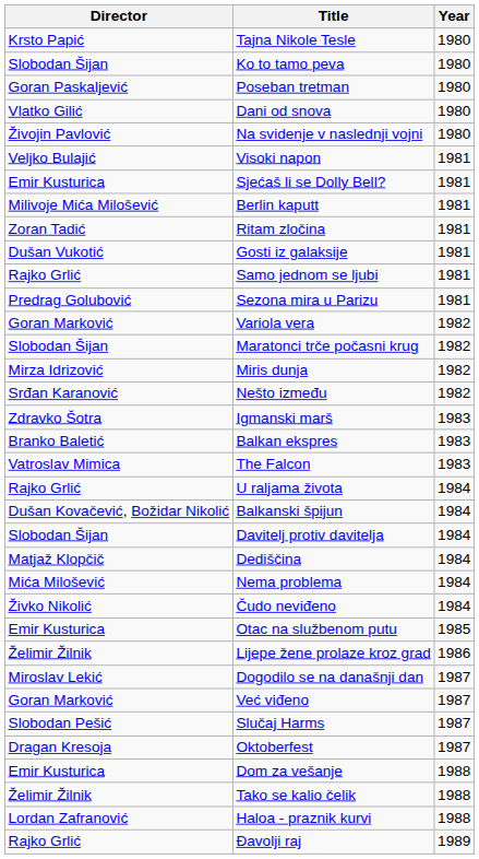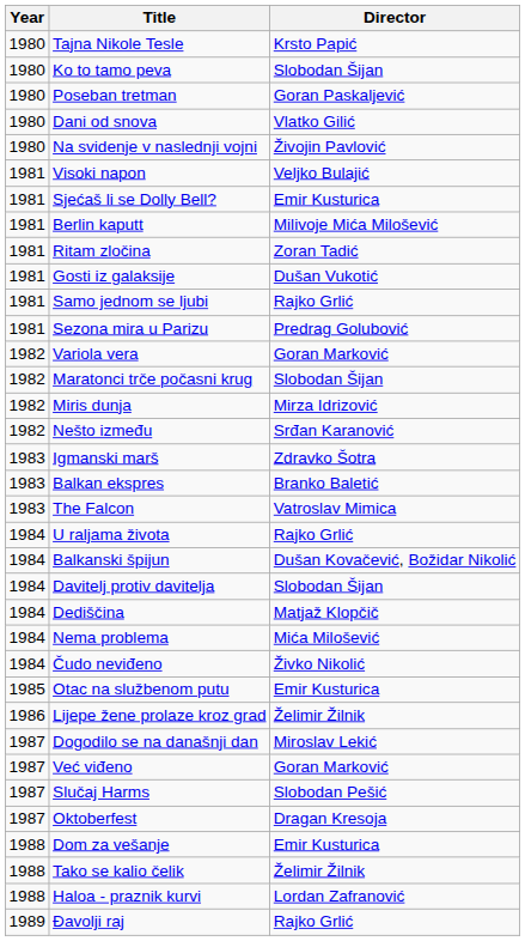 <table class="wikitable">
 <tr>
+<th>Year</th>
+<th>Title</th>
 <th>Director</th>
-<th>Title</th>
-<th>Year</th>
 </tr>
 <tr>
+<td>1980</td>
+<td><a href='#'>Tajna Nikole Tesle</a></td>
 <td><a href='#'>Krsto Papić</a></td>
-<td><a href='#'>Tajna Nikole Tesle</a></td>
-<td>1980</td>
 </tr>
 <tr>
+<td>1980</td>
+<td><a href='#'>Ko to tamo peva</a></td>
 <td><a href='#'>Slobodan Šijan</a></td>
-<td><a href='#'>Ko to tamo peva</a></td>
-<td>1980</td>
 </tr>
 <tr>
+<td>1980</td>
+<td><a href='#'>Poseban tretman</a></td>
 <td><a href='#'>Goran Paskaljević</a></td>
-<td><a href='#'>Poseban tretman</a></td>
-<td>1980</td>
 </tr>
 <tr>
+<td>1980</td>
+<td><a href='#'>Dani od snova</a></td>
 <td><a href='#'>Vlatko Gilić</a></td>
-<td><a href='#'>Dani od snova</a></td>
-<td>1980</td>
 </tr>
 <tr>
+<td>1980</td>
+<td><a href='#'>Na svidenje v naslednji vojni</a></td>
 <td><a href='#'>Živojin Pavlović</a></td>
-<td><a href='#'>Na svidenje v naslednji vojni</a></td>
-<td>1980</td>
 </tr>
 <tr>
+<td>1981</td>
+<td><a href='#'>Visoki napon</a></td>
 <td><a href='#'>Veljko Bulajić</a></td>
-<td><a href='#'>Visoki napon</a></td>
-<td>1981</td>
 </tr>
 <tr>
+<td>1981</td>
+<td><a href='#'>Sjećaš li se Dolly Bell?</a></td>
 <td><a href='#'>Emir Kusturica</a></td>
-<td><a href='#'>Sjećaš li se Dolly Bell?</a></td>
-<td>1981</td>
 </tr>
 <tr>
+<td>1981</td>
+<td><a href='#'>Berlin kaputt</a></td>
 <td><a href='#'>Milivoje Mića Milošević</a></td>
-<td><a href='#'>Berlin kaputt</a></td>
-<td>1981</td>
 </tr>
 <tr>
+<td>1981</td>
+<td><a href='#'>Ritam zločina</a></td>
 <td><a href='#'>Zoran Tadić</a></td>
-<td><a href='#'>Ritam zločina</a></td>
-<td>1981</td>
 </tr>
 <tr>
+<td>1981</td>
+<td><a href='#'>Gosti iz galaksije</a></td>
 <td><a href='#'>Dušan Vukotić</a></td>
-<td><a href='#'>Gosti iz galaksije</a></td>
-<td>1981</td>
 </tr>
 <tr>
+<td>1981</td>
+<td><a href='#'>Samo jednom se ljubi</a></td>
 <td><a href='#'>Rajko Grlić</a></td>
-<td><a href='#'>Samo jednom se ljubi</a></td>
-<td>1981</td>
 </tr>
 <tr>
+<td>1981</td>
+<td><a href='#'>Sezona mira u Parizu</a></td>
 <td><a href='#'>Predrag Golubović</a></td>
-<td><a href='#'>Sezona mira u Parizu</a></td>
-<td>1981</td>
 </tr>
 <tr>
+<td>1982</td>
+<td><a href='#'>Variola vera</a></td>
 <td><a href='#'>Goran Marković</a></td>
-<td><a href='#'>Variola vera</a></td>
-<td>1982</td>
 </tr>
 <tr>
+<td>1982</td>
+<td><a href='#'>Maratonci trče počasni krug</a></td>
 <td><a href='#'>Slobodan Šijan</a></td>
-<td><a href='#'>Maratonci trče počasni krug</a></td>
-<td>1982</td>
 </tr>
 <tr>
+<td>1982</td>
+<td><a href='#'>Miris dunja</a></td>
 <td><a href='#'>Mirza Idrizović</a></td>
-<td><a href='#'>Miris dunja</a></td>
-<td>1982</td>
 </tr>
 <tr>
+<td>1982</td>
+<td><a href='#'>Nešto između</a></td>
 <td><a href='#'>Srđan Karanović</a></td>
-<td><a href='#'>Nešto između</a></td>
-<td>1982</td>
 </tr>
 <tr>
+<td>1983</td>
+<td><a href='#'>Igmanski marš</a></td>
 <td><a href='#'>Zdravko Šotra</a></td>
-<td><a href='#'>Igmanski marš</a></td>
-<td>1983</td>
 </tr>
 <tr>
+<td>1983</td>
+<td><a href='#'>Balkan ekspres</a></td>
 <td><a href='#'>Branko Baletić</a></td>
-<td><a href='#'>Balkan ekspres</a></td>
-<td>1983</td>
 </tr>
 <tr>
+<td>1983</td>
+<td><a href='#'>The Falcon</a></td>
 <td><a href='#'>Vatroslav Mimica</a></td>
-<td><a href='#'>The Falcon</a></td>
-<td>1983</td>
 </tr>
 <tr>
+<td>1984</td>
+<td><a href='#'>U raljama života</a></td>
 <td><a href='#'>Rajko Grlić</a></td>
-<td><a href='#'>U raljama života</a></td>
-<td>1984</td>
 </tr>
 <tr>
+<td>1984</td>
+<td><a href='#'>Balkanski špijun</a></td>
 <td><a href='#'>Dušan Kovačević</a>, <a href='#'>Božidar Nikolić</a></td>
-<td><a href='#'>Balkanski špijun</a></td>
-<td>1984</td>
 </tr>
 <tr>
+<td>1984</td>
+<td><a href='#'>Davitelj protiv davitelja</a></td>
 <td><a href='#'>Slobodan Šijan</a></td>
-<td><a href='#'>Davitelj protiv davitelja</a></td>
-<td>1984</td>
 </tr>
 <tr>
+<td>1984</td>
+<td><a href='#'>Dediščina</a></td>
 <td><a href='#'>Matjaž Klopčič</a></td>
-<td><a href='#'>Dediščina</a></td>
-<td>1984</td>
 </tr>
 <tr>
+<td>1984</td>
+<td><a href='#'>Nema problema</a></td>
 <td><a href='#'>Mića Milošević</a></td>
-<td><a href='#'>Nema problema</a></td>
-<td>1984</td>
 </tr>
 <tr>
+<td>1984</td>
+<td><a href='#'>Čudo neviđeno</a></td>
 <td><a href='#'>Živko Nikolić</a></td>
-<td><a href='#'>Čudo neviđeno</a></td>
-<td>1984</td>
 </tr>
 <tr>
+<td>1985</td>
+<td><a href='#'>Otac na službenom putu</a></td>
 <td><a href='#'>Emir Kusturica</a></td>
-<td><a href='#'>Otac na službenom putu</a></td>
-<td>1985</td>
 </tr>
 <tr>
+<td>1986</td>
+<td><a href='#'>Lijepe žene prolaze kroz grad</a></td>
 <td><a href='#'>Želimir Žilnik</a></td>
-<td><a href='#'>Lijepe žene prolaze kroz grad</a></td>
-<td>1986</td>
 </tr>
 <tr>
+<td>1987</td>
+<td><a href='#'>Dogodilo se na današnji dan</a></td>
 <td><a href='#'>Miroslav Lekić</a></td>
-<td><a href='#'>Dogodilo se na današnji dan</a></td>
-<td>1987</td>
 </tr>
 <tr>
+<td>1987</td>
+<td><a href='#'>Već viđeno</a></td>
 <td><a href='#'>Goran Marković</a></td>
-<td><a href='#'>Već viđeno</a></td>
-<td>1987</td>
 </tr>
 <tr>
+<td>1987</td>
+<td><a href='#'>Slučaj Harms</a></td>
 <td><a href='#'>Slobodan Pešić</a></td>
-<td><a href='#'>Slučaj Harms</a></td>
-<td>1987</td>
 </tr>
 <tr>
+<td>1987</td>
+<td><a href='#'>Oktoberfest</a></td>
 <td><a href='#'>Dragan Kresoja</a></td>
-<td><a href='#'>Oktoberfest</a></td>
-<td>1987</td>
 </tr>
 <tr>
+<td>1988</td>
+<td><a href='#'>Dom za vešanje</a></td>
 <td><a href='#'>Emir Kusturica</a></td>
-<td><a href='#'>Dom za vešanje</a></td>
-<td>1988</td>
 </tr>
 <tr>
+<td>1988</td>
+<td><a href='#'>Tako se kalio čelik</a></td>
 <td><a href='#'>Želimir Žilnik</a></td>
-<td><a href='#'>Tako se kalio čelik</a></td>
-<td>1988</td>
 </tr>
 <tr>
+<td>1988</td>
+<td><a href='#'>Haloa - praznik kurvi</a></td>
 <td><a href='#'>Lordan Zafranović</a></td>
-<td><a href='#'>Haloa - praznik kurvi</a></td>
-<td>1988</td>
 </tr>
 <tr>
+<td>1989</td>
+<td><a href='#'>Đavolji raj</a></td>
 <td><a href='#'>Rajko Grlić</a></td>
-<td><a href='#'>Đavolji raj</a></td>
-<td>1989</td>
 </tr>
 </table>
